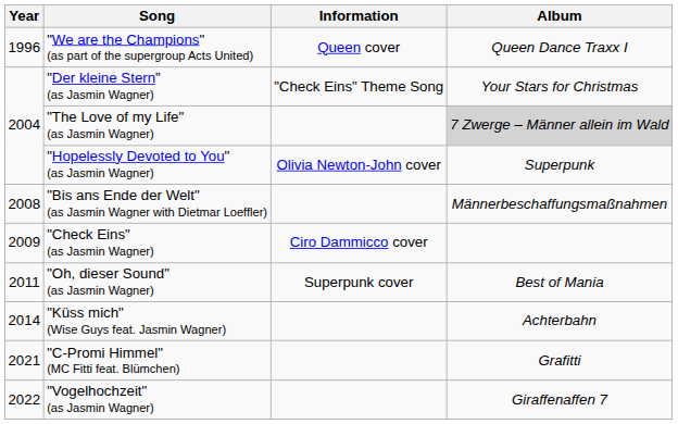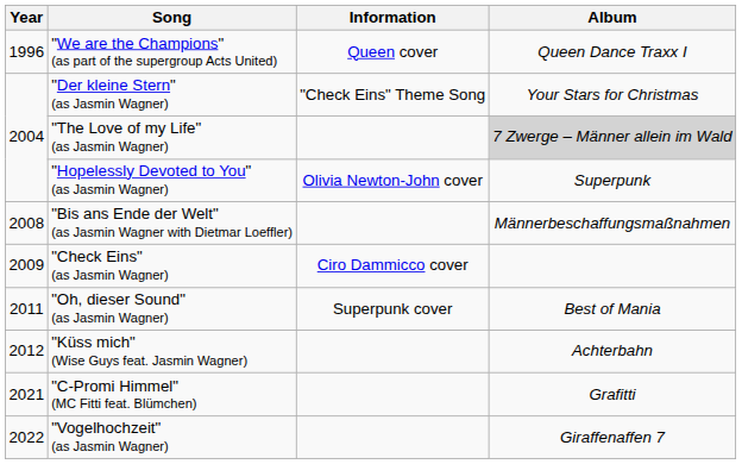 <table class="wikitable" style="text-align:center;">
 <tr>
 <th rowspan="1">Year</th>
 <th rowspan="1">Song</th>
 <th rowspan="1">Information</th>
 <th rowspan="1">Album</th>
 </tr>
 <tr>
 <td>1996</td>
 <td style="text-align:left;">"<a href='#'>We are the Champions</a>"<br><small>(as part of the supergroup Acts United)</small></td>
 <td><a href='#'>Queen</a> cover</td>
 <td><em>Queen Dance Traxx I</em></td>
 </tr>
 <tr>
 <td rowspan="3">2004</td>
 <td style="text-align:left;">"<a href='#'>Der kleine Stern</a>"<br><small>(as Jasmin Wagner)</small></td>
 <td>"Check Eins" Theme Song</td>
 <td><em>Your Stars for Christmas</em></td>
 </tr>
 <tr>
 <td style="text-align:left;">"The Love of my Life"<br><small>(as Jasmin Wagner)</small></td>
 <td></td>
 <td style="background: lightgrey;"><em>7 Zwerge – Männer allein im Wald</em></td>
 </tr>
 <tr>
 <td style="text-align:left;">"<a href='#'>Hopelessly Devoted to You</a>"<br><small>(as Jasmin Wagner)</small></td>
 <td><a href='#'>Olivia Newton-John</a> cover</td>
 <td><em>Superpunk</em></td>
 </tr>
 <tr>
 <td>2008</td>
 <td style="text-align:left;">"Bis ans Ende der Welt"<br><small>(as Jasmin Wagner with Dietmar Loeffler)</small></td>
 <td></td>
 <td><em>Männerbeschaffungsmaßnahmen</em></td>
 </tr>
 <tr>
 <td>2009</td>
 <td style="text-align:left;">"Check Eins"<br><small>(as Jasmin Wagner)</small></td>
 <td><a href='#'>Ciro Dammicco</a> cover</td>
 <td></td>
 </tr>
 <tr>
 <td>2011</td>
 <td style="text-align:left;">"Oh, dieser Sound"<br><small>(as Jasmin Wagner)</small></td>
 <td>Superpunk cover</td>
 <td><em>Best of Mania</em></td>
 </tr>
 <tr>
-<td>2014</td>
+<td>2012</td>
 <td style="text-align:left;">"Küss mich"<br><small>(Wise Guys feat. Jasmin Wagner)</small></td>
 <td></td>
 <td><em>Achterbahn</em></td>
 </tr>
 <tr>
 <td>2021</td>
 <td style="text-align:left;">"C-Promi Himmel"<br><small>(MC Fitti feat. Blümchen)</small></td>
 <td></td>
 <td><em>Grafitti</em></td>
 </tr>
 <tr>
 <td>2022</td>
 <td style="text-align:left;">"Vogelhochzeit"<br><small>(as Jasmin Wagner)</small></td>
 <td></td>
 <td><em>Giraffenaffen 7</em></td>
 </tr>
 </table>
